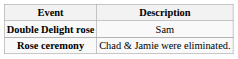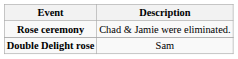 <table class="wikitable sortable" style="text-align:center;">
 <tr>
 <th>Event</th>
 <th>Description</th>
 </tr>
 <tr>
-<td><strong>Double Delight rose</strong></td>
-<td>Sam</td>
+<td><strong>Rose ceremony</strong></td>
+<td>Chad & Jamie were eliminated.</td>
 </tr>
 <tr>
 </tr>
 <tr>
-<td><strong>Rose ceremony</strong></td>
-<td>Chad & Jamie were eliminated.</td>
+<td><strong>Double Delight rose</strong></td>
+<td>Sam</td>
 </tr>
 </table>
